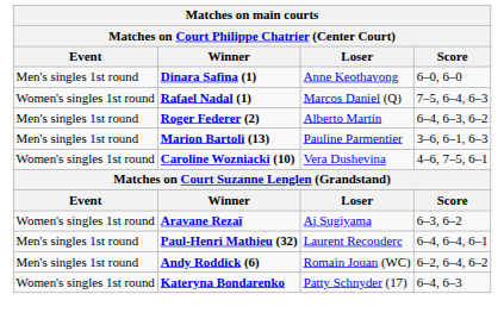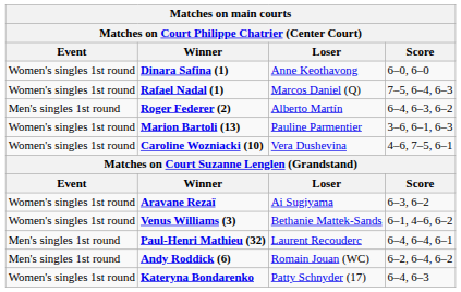 <table class="wikitable collapsible uncollapsed" style="margin:auto;">
 <tr>
 <th colspan="4" style="white-space:nowrap;"><strong>Matches on main courts</strong></th>
 </tr>
 <tr>
 <th colspan="4">Matches on <a href='#'>Court Philippe Chatrier</a> (Center Court)</th>
 </tr>
 <tr>
 <th>Event</th>
 <th>Winner</th>
 <th>Loser</th>
 <th>Score</th>
 </tr>
 <tr>
-<td>Men's singles 1st round</td>
+<td>Women's singles 1st round</td>
 <td><strong> <a href='#'>Dinara Safina</a> (1)</strong></td>
 <td> <a href='#'>Anne Keothavong</a></td>
 <td>6–0, 6–0</td>
 </tr>
 <tr>
 <td>Women's singles 1st round</td>
 <td><strong> <a href='#'>Rafael Nadal</a> (1)</strong></td>
 <td> <a href='#'>Marcos Daniel</a> (Q)</td>
 <td>7–5, 6–4, 6–3</td>
 </tr>
 <tr>
 <td>Men's singles 1st round</td>
 <td><strong> <a href='#'>Roger Federer</a> (2)</strong></td>
 <td> <a href='#'>Alberto Martín</a></td>
 <td>6–4, 6–3, 6–2</td>
 </tr>
 <tr>
-<td>Men's singles 1st round</td>
+<td>Women's singles 1st round</td>
 <td><strong> <a href='#'>Marion Bartoli</a> (13)</strong></td>
 <td> <a href='#'>Pauline Parmentier</a></td>
 <td>3–6, 6–1, 6–3</td>
 </tr>
 <tr>
 <td>Women's singles 1st round</td>
 <td> <strong><a href='#'>Caroline Wozniacki</a> (10)</strong></td>
 <td> <a href='#'>Vera Dushevina</a></td>
 <td>4–6, 7–5, 6–1</td>
 </tr>
 <tr>
 <th colspan="4">Matches on <a href='#'>Court Suzanne Lenglen</a> (Grandstand)</th>
 </tr>
 <tr>
 <th>Event</th>
 <th>Winner</th>
 <th>Loser</th>
 <th>Score</th>
 </tr>
 <tr>
 <td>Women's singles 1st round</td>
 <td><strong> <a href='#'>Aravane Rezaï</a></strong></td>
 <td> <a href='#'>Ai Sugiyama</a></td>
 <td>6–3, 6–2</td>
 </tr>
 <tr>
+<td>Women's singles 1st round</td>
+<td><strong> <a href='#'>Venus Williams</a> (3)</strong></td>
+<td> <a href='#'>Bethanie Mattek-Sands</a></td>
+<td>6–1, 4–6, 6–2</td>
+</tr>
+<tr>
 <td>Men's singles 1st round</td>
 <td> <strong><a href='#'>Paul-Henri Mathieu</a> (32)</strong></td>
 <td> <a href='#'>Laurent Recouderc</a></td>
 <td>6–4, 6–4, 6–1</td>
 </tr>
 <tr>
 <td>Men's singles 1st round</td>
 <td><strong> <a href='#'>Andy Roddick</a> (6)</strong></td>
 <td> <a href='#'>Romain Jouan</a> (WC)</td>
 <td>6–2, 6–4, 6–2</td>
 </tr>
 <tr>
 <td>Women's singles 1st round</td>
 <td><strong> <a href='#'>Kateryna Bondarenko</a></strong></td>
 <td> <a href='#'>Patty Schnyder</a> (17)</td>
 <td>6–4, 6–3</td>
 </tr>
 </table>
